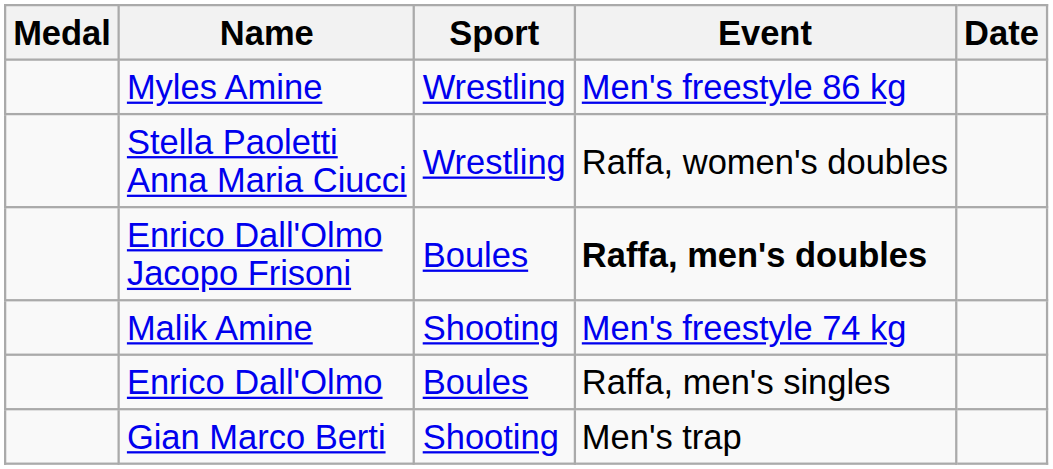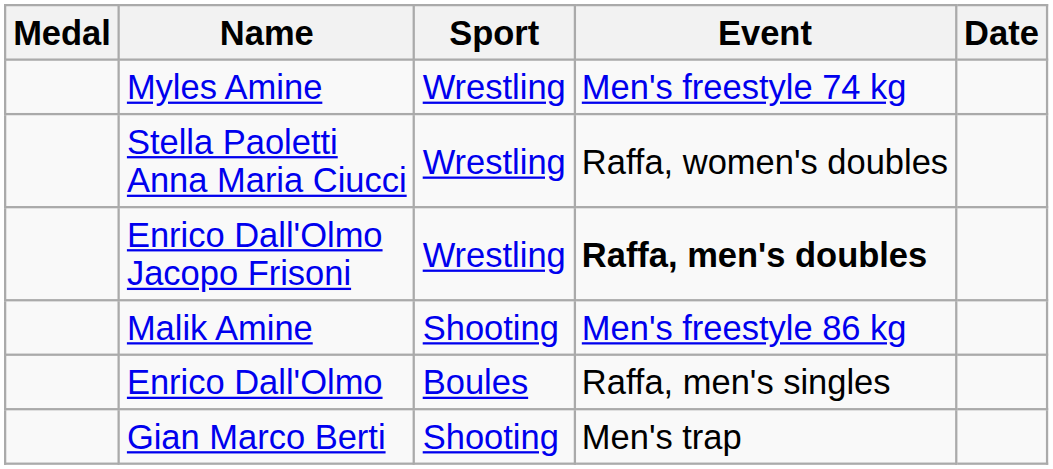 <table class="wikitable sortable" style="font-size: 95%;">
 <tr>
 <th>Medal</th>
 <th>Name</th>
 <th>Sport</th>
 <th>Event</th>
 <th>Date</th>
 </tr>
 <tr>
 <td></td>
 <td><a href='#'>Myles Amine</a></td>
 <td><a href='#'>Wrestling</a></td>
-<td><a href='#'>Men's freestyle 86 kg</a></td>
+<td><a href='#'>Men's freestyle 74 kg</a></td>
 <td></td>
 </tr>
 <tr>
 <td></td>
 <td><a href='#'>Stella Paoletti</a><br><a href='#'>Anna Maria Ciucci</a></td>
 <td><a href='#'>Wrestling</a></td>
 <td>Raffa, women's doubles</td>
 <td></td>
 </tr>
 <tr>
 <td></td>
 <td><a href='#'>Enrico Dall'Olmo</a><br><a href='#'>Jacopo Frisoni</a></td>
-<td><a href='#'>Boules</a></td>
+<td><a href='#'>Wrestling</a></td>
 <td><strong>Raffa, men's doubles</strong></td>
 <td></td>
 </tr>
 <tr>
 <td></td>
 <td><a href='#'>Malik Amine</a></td>
 <td><a href='#'>Shooting</a></td>
-<td><a href='#'>Men's freestyle 74 kg</a></td>
+<td><a href='#'>Men's freestyle 86 kg</a></td>
 <td></td>
 </tr>
 <tr>
 <td></td>
 <td><a href='#'>Enrico Dall'Olmo</a></td>
 <td><a href='#'>Boules</a></td>
 <td>Raffa, men's singles</td>
 <td></td>
 </tr>
 <tr>
 <td></td>
 <td><a href='#'>Gian Marco Berti</a></td>
 <td><a href='#'>Shooting</a></td>
 <td>Men's trap</td>
 <td></td>
 </tr>
 </table>
